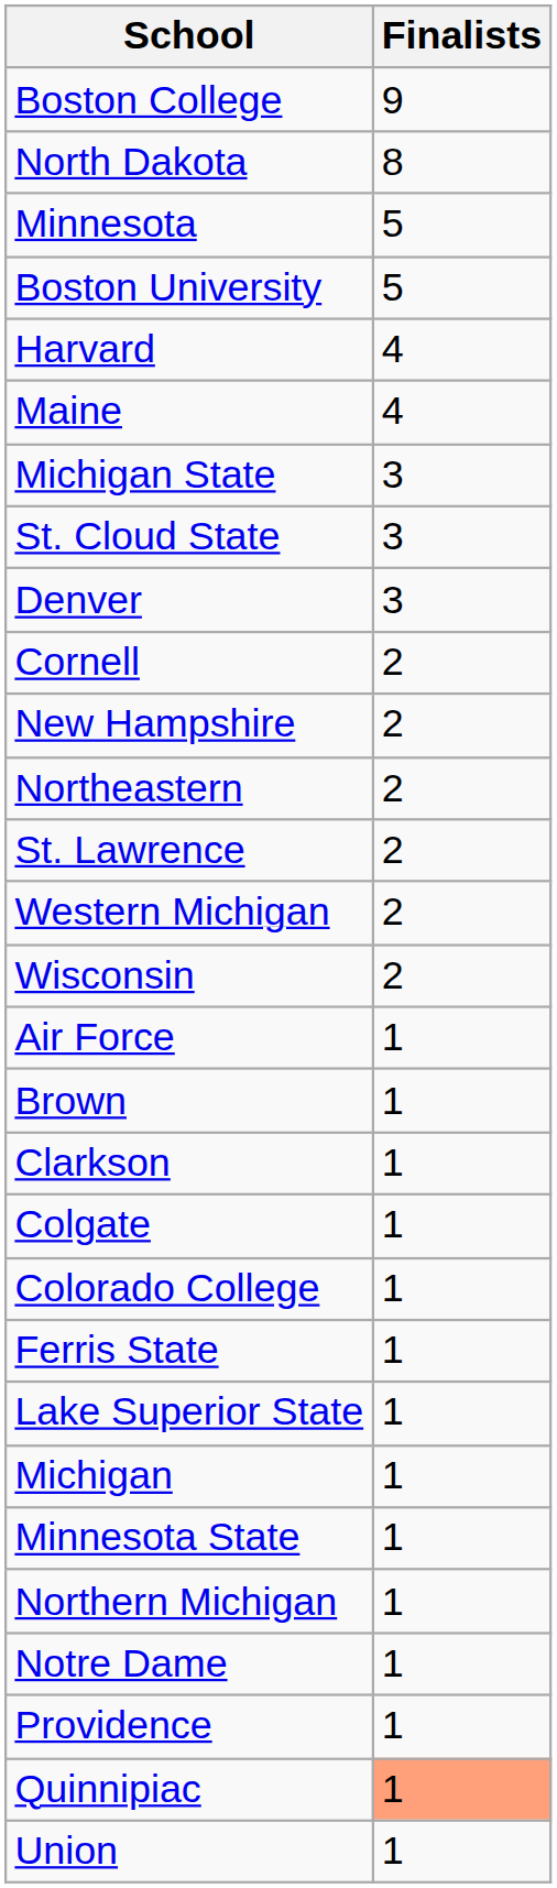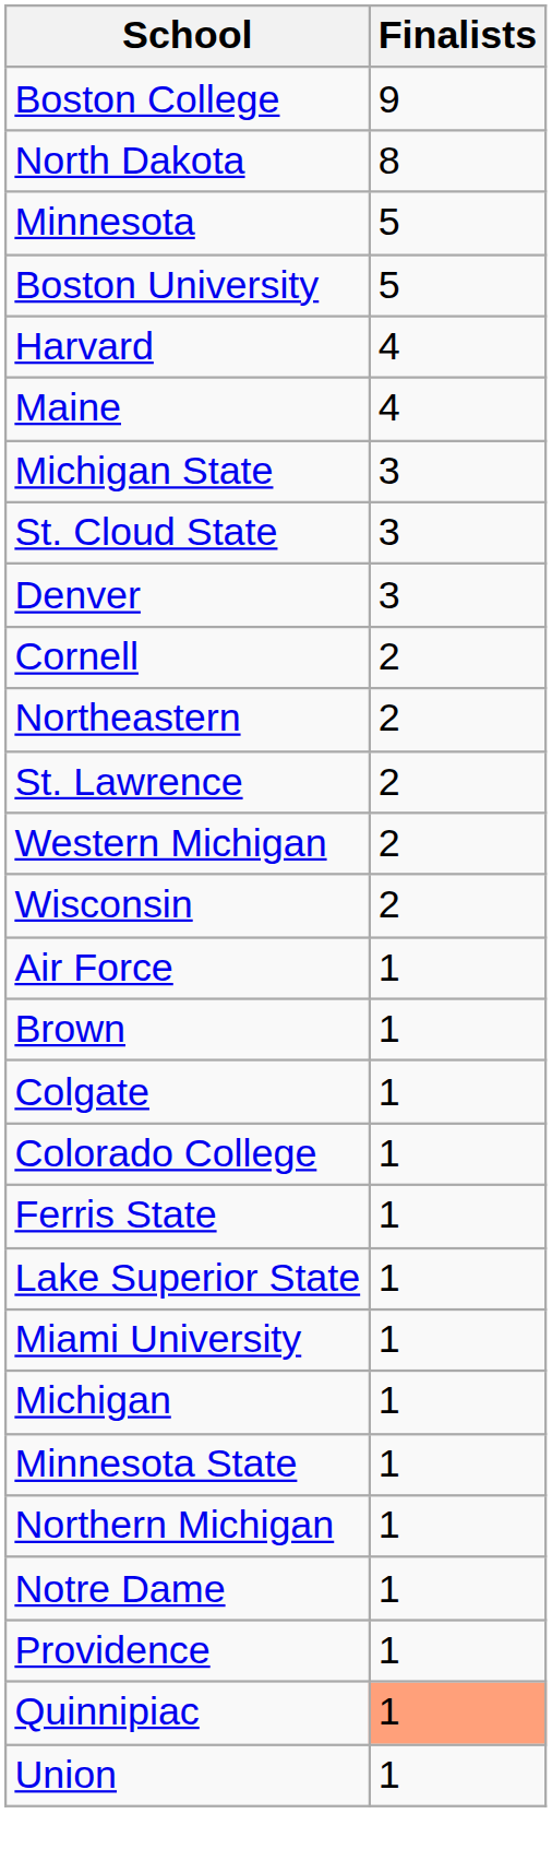 <table class="wikitable">
 <tr>
 <th>School</th>
 <th>Finalists</th>
 </tr>
 <tr>
 <td><a href='#'>Boston College</a></td>
 <td>9</td>
 </tr>
 <tr>
 <td><a href='#'>North Dakota</a></td>
 <td>8</td>
 </tr>
 <tr>
 <td><a href='#'>Minnesota</a></td>
 <td>5</td>
 </tr>
 <tr>
 <td><a href='#'>Boston University</a></td>
 <td>5</td>
 </tr>
 <tr>
 <td><a href='#'>Harvard</a></td>
 <td>4</td>
 </tr>
 <tr>
 <td><a href='#'>Maine</a></td>
 <td>4</td>
 </tr>
 <tr>
 <td><a href='#'>Michigan State</a></td>
 <td>3</td>
 </tr>
 <tr>
 <td><a href='#'>St. Cloud State</a></td>
 <td>3</td>
 </tr>
 <tr>
 <td><a href='#'>Denver</a></td>
 <td>3</td>
 </tr>
 <tr>
 <td><a href='#'>Cornell</a></td>
 <td>2</td>
 </tr>
 <tr>
-<td><a href='#'>New Hampshire</a></td>
-<td>2</td>
-</tr>
-<tr>
 <td><a href='#'>Northeastern</a></td>
 <td>2</td>
 </tr>
 <tr>
 <td><a href='#'>St. Lawrence</a></td>
 <td>2</td>
 </tr>
 <tr>
 <td><a href='#'>Western Michigan</a></td>
 <td>2</td>
 </tr>
 <tr>
 <td><a href='#'>Wisconsin</a></td>
 <td>2</td>
 </tr>
 <tr>
 <td><a href='#'>Air Force</a></td>
 <td>1</td>
 </tr>
 <tr>
 <td><a href='#'>Brown</a></td>
 <td>1</td>
 </tr>
 <tr>
-<td><a href='#'>Clarkson</a></td>
-<td>1</td>
-</tr>
-<tr>
 <td><a href='#'>Colgate</a></td>
 <td>1</td>
 </tr>
 <tr>
 <td><a href='#'>Colorado College</a></td>
 <td>1</td>
 </tr>
 <tr>
 <td><a href='#'>Ferris State</a></td>
 <td>1</td>
 </tr>
 <tr>
 <td><a href='#'>Lake Superior State</a></td>
+<td>1</td>
+</tr>
+<tr>
+<td><a href='#'>Miami University</a></td>
 <td>1</td>
 </tr>
 <tr>
 <td><a href='#'>Michigan</a></td>
 <td>1</td>
 </tr>
 <tr>
 <td><a href='#'>Minnesota State</a></td>
 <td>1</td>
 </tr>
 <tr>
 <td><a href='#'>Northern Michigan</a></td>
 <td>1</td>
 </tr>
 <tr>
 <td><a href='#'>Notre Dame</a></td>
 <td>1</td>
 </tr>
 <tr>
 <td><a href='#'>Providence</a></td>
 <td>1</td>
 </tr>
 <tr>
 <td><a href='#'>Quinnipiac</a></td>
 <td style="background: lightsalmon;">1</td>
 </tr>
 <tr>
 <td><a href='#'>Union</a></td>
 <td>1</td>
 </tr>
 </table>
